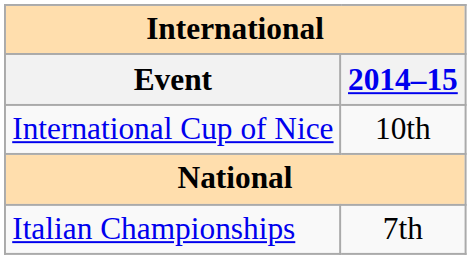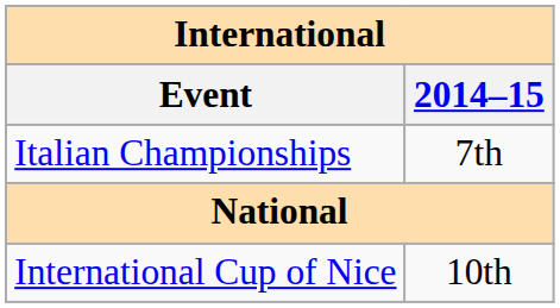 <table class="wikitable" style="text-align:center">
 <tr>
 <th style="background-color: #ffdead; " colspan=2 align=center>International</th>
 </tr>
 <tr>
 <th>Event</th>
 <th><a href='#'>2014–15</a></th>
 </tr>
 <tr>
-<td align=left><a href='#'>International Cup of Nice</a></td>
-<td>10th</td>
+<td align=left><a href='#'>Italian Championships</a></td>
+<td>7th</td>
 </tr>
 <tr>
 <th style="background-color: #ffdead; " colspan=2 align=center>National</th>
 </tr>
 <tr>
-<td align=left><a href='#'>Italian Championships</a></td>
-<td>7th</td>
+<td align=left><a href='#'>International Cup of Nice</a></td>
+<td>10th</td>
 </tr>
 </table>
